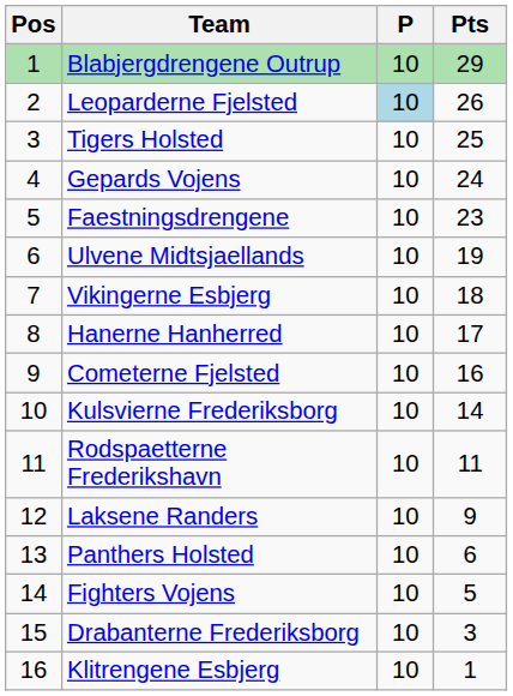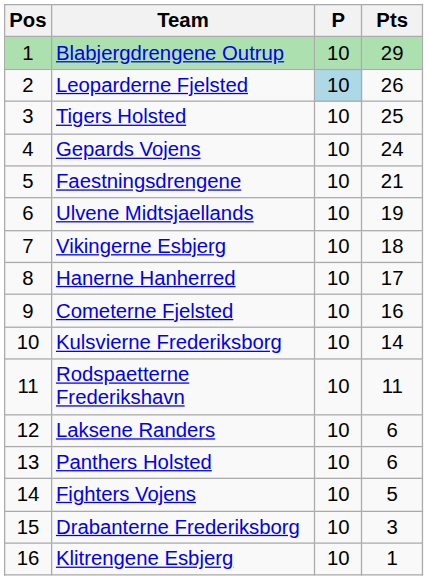 <table class="wikitable" style="font-size: 100%">
 <tr>
 <th width=20>Pos</th>
 <th width=200>Team</th>
 <th width=30>P</th>
 <th width=40>Pts</th>
 </tr>
 <tr align=center style="background:#ACE1AF;">
 <td>1</td>
 <td align="left"><a href='#'>Blabjergdrengene Outrup</a></td>
 <td>10</td>
 <td>29</td>
 </tr>
 <tr align=center>
 <td>2</td>
 <td align="left"><a href='#'>Leoparderne Fjelsted</a></td>
 <td style="background: lightblue;">10</td>
 <td>26</td>
 </tr>
 <tr align=center>
 <td>3</td>
 <td align="left"><a href='#'>Tigers Holsted</a></td>
 <td>10</td>
 <td>25</td>
 </tr>
 <tr align=center>
 <td>4</td>
 <td align="left"><a href='#'>Gepards Vojens</a></td>
 <td>10</td>
 <td>24</td>
 </tr>
 <tr align=center>
 <td>5</td>
 <td align="left"><a href='#'>Faestningsdrengene</a></td>
 <td>10</td>
-<td>23</td>
+<td>21</td>
 </tr>
 <tr align=center>
 <td>6</td>
 <td align="left"><a href='#'>Ulvene Midtsjaellands</a></td>
 <td>10</td>
 <td>19</td>
 </tr>
 <tr align=center>
 <td>7</td>
 <td align="left"><a href='#'>Vikingerne Esbjerg</a></td>
 <td>10</td>
 <td>18</td>
 </tr>
 <tr align=center>
 <td>8</td>
 <td align="left"><a href='#'>Hanerne Hanherred</a></td>
 <td>10</td>
 <td>17</td>
 </tr>
 <tr align=center>
 <td>9</td>
 <td align="left"><a href='#'>Cometerne Fjelsted</a></td>
 <td>10</td>
 <td>16</td>
 </tr>
 <tr align=center>
 <td>10</td>
 <td align="left"><a href='#'>Kulsvierne Frederiksborg</a></td>
 <td>10</td>
 <td>14</td>
 </tr>
 <tr align=center>
 <td>11</td>
 <td align="left"><a href='#'>Rodspaetterne Frederikshavn</a></td>
 <td>10</td>
 <td>11</td>
 </tr>
 <tr align=center>
 <td>12</td>
 <td align="left"><a href='#'>Laksene Randers</a></td>
 <td>10</td>
-<td>9</td>
+<td>6</td>
 </tr>
 <tr align=center>
 <td>13</td>
 <td align="left"><a href='#'>Panthers Holsted</a></td>
 <td>10</td>
 <td>6</td>
 </tr>
 <tr align=center>
 <td>14</td>
 <td align="left"><a href='#'>Fighters Vojens</a></td>
 <td>10</td>
 <td>5</td>
 </tr>
 <tr align=center>
 <td>15</td>
 <td align="left"><a href='#'>Drabanterne Frederiksborg</a></td>
 <td>10</td>
 <td>3</td>
 </tr>
 <tr align=center>
 <td>16</td>
 <td align="left"><a href='#'>Klitrengene Esbjerg</a></td>
 <td>10</td>
 <td>1</td>
 </tr>
 </table>
